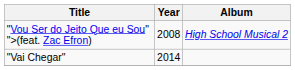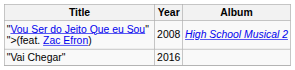 <table class="wikitable">
 <tr>
 <th style="width:14em;">Title</th>
 <th>Year</th>
 <th>Album</th>
 </tr>
 <tr>
 <td>"<a href='#'>Vou Ser do Jeito Que eu Sou</a>"<br><span>">(feat. <a href='#'>Zac Efron</a>)</span></td>
 <td>2008</td>
 <td align="center"><em><a href='#'>High School Musical 2</a></em></td>
 </tr>
 <tr>
 <td>"Vai Chegar"</td>
-<td>2014</td>
+<td>2016</td>
 <td></td>
 </tr>
 <tr>
 </tr>
 </table>
